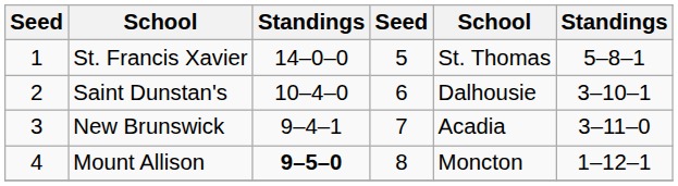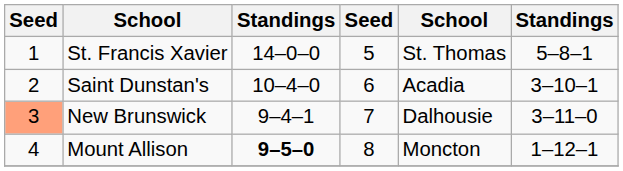 <table class="wikitable">
 <tr>
 <th>Seed</th>
 <th>School</th>
 <th>Standings</th>
 <th>Seed</th>
 <th>School</th>
 <th>Standings</th>
 </tr>
 <tr>
 <td style="text-align:center">1</td>
 <td>St. Francis Xavier</td>
 <td style="text-align:center">14–0–0</td>
 <td style="text-align:center">5</td>
 <td>St. Thomas</td>
 <td style="text-align:center">5–8–1</td>
 </tr>
 <tr>
 <td style="text-align:center">2</td>
 <td>Saint Dunstan's</td>
 <td style="text-align:center">10–4–0</td>
 <td style="text-align:center">6</td>
-<td>Dalhousie</td>
+<td>Acadia</td>
 <td style="text-align:center">3–10–1</td>
 </tr>
 <tr>
-<td style="text-align:center">3</td>
+<td style="background: lightsalmon; text-align:center">3</td>
 <td>New Brunswick</td>
 <td style="text-align:center">9–4–1</td>
 <td style="text-align:center">7</td>
-<td>Acadia</td>
+<td>Dalhousie</td>
 <td style="text-align:center">3–11–0</td>
 </tr>
 <tr>
 <td style="text-align:center">4</td>
 <td>Mount Allison</td>
 <td style="text-align:center"><strong>9–5–0</strong></td>
 <td style="text-align:center">8</td>
 <td>Moncton</td>
 <td style="text-align:center">1–12–1</td>
 </tr>
 <tr>
 </tr>
 </table>
